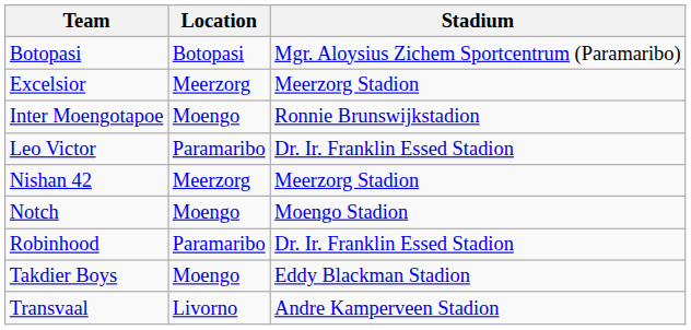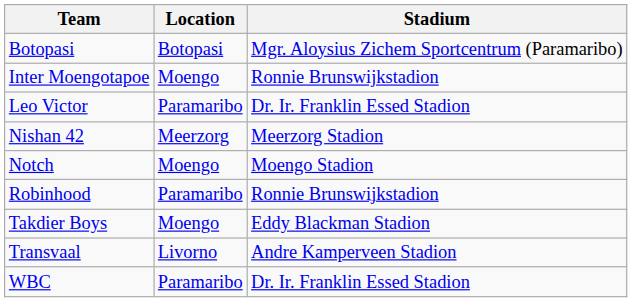 <table class="wikitable sortable">
 <tr>
 <th>Team</th>
 <th>Location</th>
 <th>Stadium</th>
 </tr>
 <tr>
 <td><a href='#'>Botopasi</a></td>
 <td><a href='#'>Botopasi</a></td>
 <td><a href='#'>Mgr. Aloysius Zichem Sportcentrum</a> (Paramaribo)</td>
-</tr>
-<tr>
-<td><a href='#'>Excelsior</a></td>
-<td><a href='#'>Meerzorg</a></td>
-<td><a href='#'>Meerzorg Stadion</a></td>
 </tr>
 <tr>
 <td><a href='#'>Inter Moengotapoe</a></td>
 <td><a href='#'>Moengo</a></td>
 <td><a href='#'>Ronnie Brunswijkstadion</a></td>
 </tr>
 <tr>
 <td><a href='#'>Leo Victor</a></td>
 <td><a href='#'>Paramaribo</a></td>
 <td><a href='#'>Dr. Ir. Franklin Essed Stadion</a></td>
 </tr>
 <tr>
 <td><a href='#'>Nishan 42</a></td>
 <td><a href='#'>Meerzorg</a></td>
 <td><a href='#'>Meerzorg Stadion</a></td>
 </tr>
 <tr>
 <td><a href='#'>Notch</a></td>
 <td><a href='#'>Moengo</a></td>
 <td><a href='#'>Moengo Stadion</a></td>
 </tr>
 <tr>
 <td><a href='#'>Robinhood</a></td>
 <td><a href='#'>Paramaribo</a></td>
-<td><a href='#'>Dr. Ir. Franklin Essed Stadion</a></td>
+<td><a href='#'>Ronnie Brunswijkstadion</a></td>
 </tr>
 <tr>
 <td><a href='#'>Takdier Boys</a></td>
 <td><a href='#'>Moengo</a></td>
 <td><a href='#'>Eddy Blackman Stadion</a></td>
 </tr>
 <tr>
 <td><a href='#'>Transvaal</a></td>
 <td><a href='#'>Livorno</a></td>
 <td><a href='#'>Andre Kamperveen Stadion</a></td>
 </tr>
+<tr>
+<td><a href='#'>WBC</a></td>
+<td><a href='#'>Paramaribo</a></td>
+<td><a href='#'>Dr. Ir. Franklin Essed Stadion</a></td>
+</tr>
 </table>
